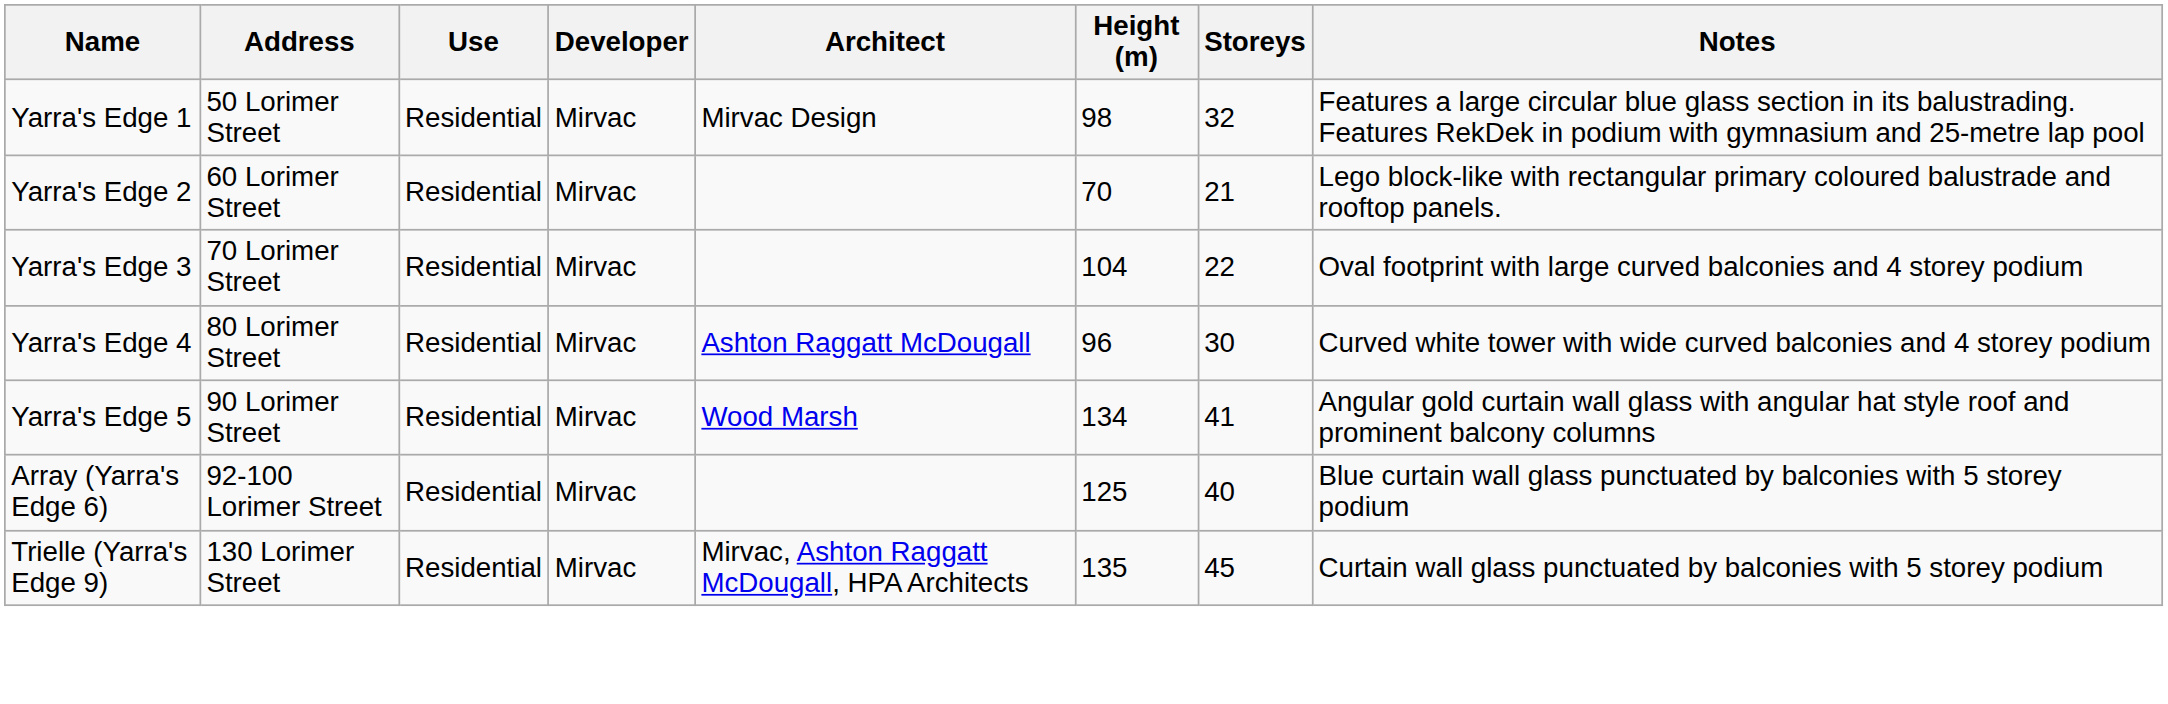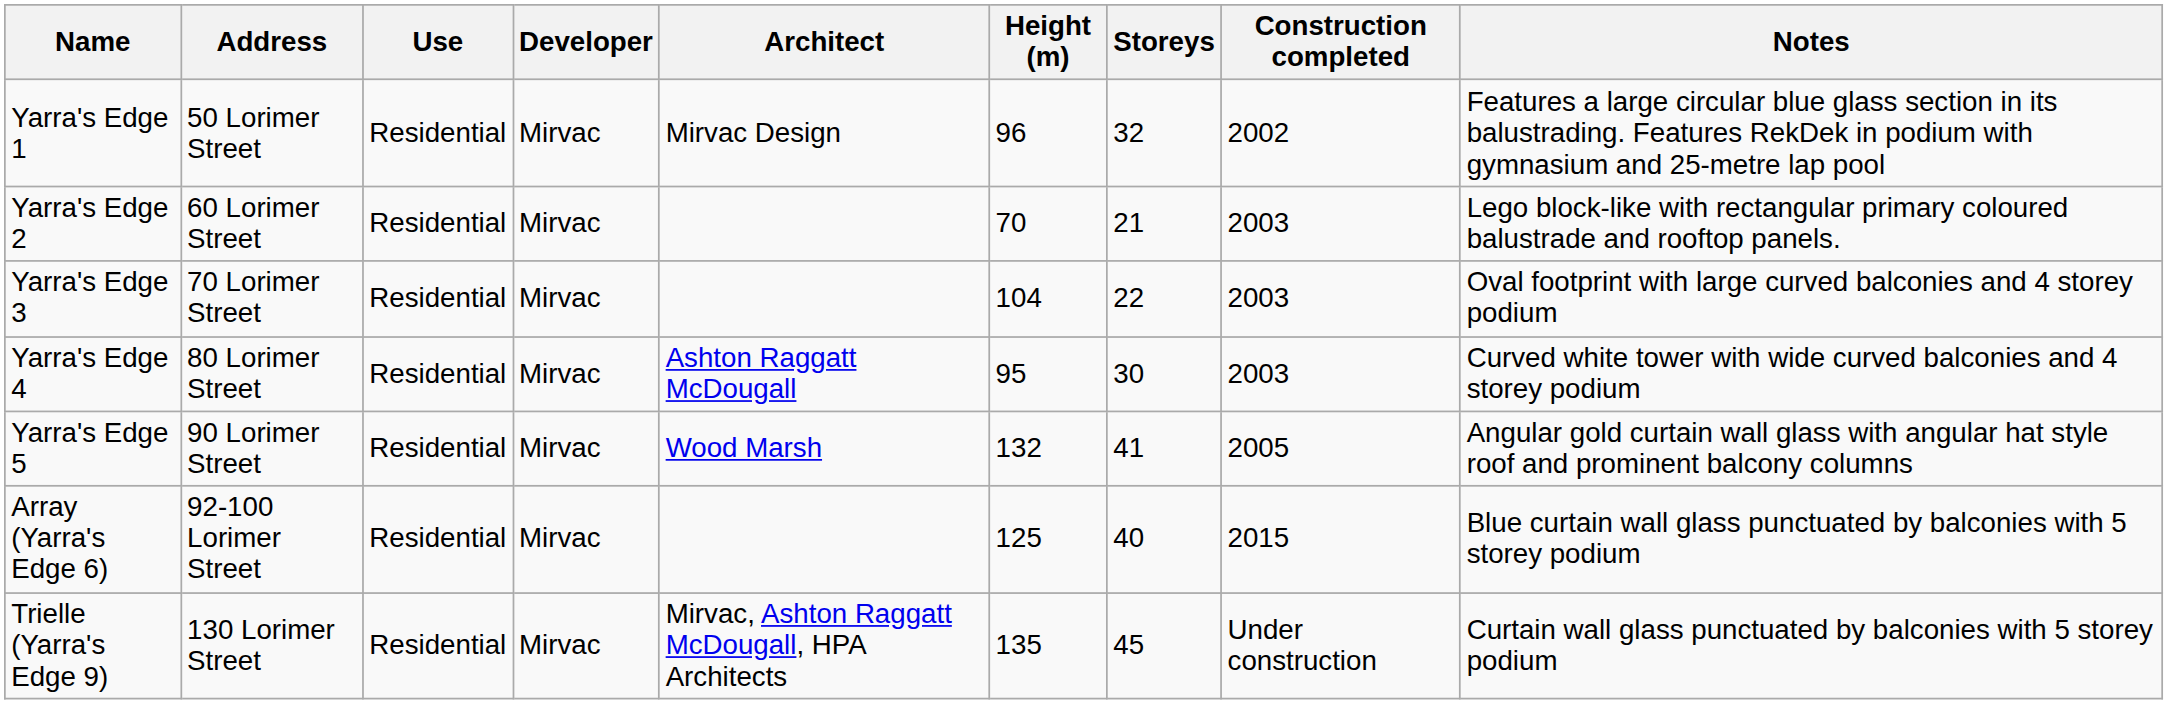 <table class="wikitable sortable">
 <tr>
 <th>Name</th>
 <th>Address</th>
 <th>Use</th>
 <th>Developer</th>
 <th>Architect</th>
 <th>Height (m)</th>
 <th>Storeys</th>
+<th>Construction completed</th>
 <th>Notes</th>
 </tr>
 <tr>
 <td>Yarra's Edge 1</td>
 <td>50 Lorimer Street</td>
 <td>Residential</td>
 <td>Mirvac</td>
 <td>Mirvac Design</td>
-<td>98</td>
+<td>96</td>
 <td>32</td>
+<td>2002</td>
 <td>Features a large circular blue glass section in its balustrading. Features RekDek in podium with gymnasium and 25-metre lap pool</td>
 </tr>
 <tr>
 <td>Yarra's Edge 2</td>
 <td>60 Lorimer Street</td>
 <td>Residential</td>
 <td>Mirvac</td>
 <td></td>
 <td>70</td>
 <td>21</td>
+<td>2003</td>
 <td>Lego block-like with rectangular primary coloured balustrade and rooftop panels.</td>
 </tr>
 <tr>
 <td>Yarra's Edge 3</td>
 <td>70 Lorimer Street</td>
 <td>Residential</td>
 <td>Mirvac</td>
 <td></td>
 <td>104</td>
 <td>22</td>
+<td>2003</td>
 <td>Oval footprint with large curved balconies and 4 storey podium</td>
 </tr>
 <tr>
 <td>Yarra's Edge 4</td>
 <td>80 Lorimer Street</td>
 <td>Residential</td>
 <td>Mirvac</td>
 <td><a href='#'>Ashton Raggatt McDougall</a></td>
-<td>96</td>
+<td>95</td>
 <td>30</td>
+<td>2003</td>
 <td>Curved white tower with wide curved balconies and 4 storey podium</td>
 </tr>
 <tr>
 <td>Yarra's Edge 5</td>
 <td>90 Lorimer Street</td>
 <td>Residential</td>
 <td>Mirvac</td>
 <td><a href='#'>Wood Marsh</a></td>
-<td>134</td>
+<td>132</td>
 <td>41</td>
+<td>2005</td>
 <td>Angular gold curtain wall glass with angular hat style roof and prominent balcony columns</td>
 </tr>
 <tr>
 <td>Array (Yarra's Edge 6)</td>
 <td>92-100 Lorimer Street</td>
 <td>Residential</td>
 <td>Mirvac</td>
 <td></td>
 <td>125</td>
 <td>40</td>
+<td>2015</td>
 <td>Blue curtain wall glass punctuated by balconies with 5 storey podium</td>
 </tr>
 <tr>
 <td>Trielle (Yarra's Edge 9)</td>
 <td>130 Lorimer Street</td>
 <td>Residential</td>
 <td>Mirvac</td>
 <td>Mirvac, <a href='#'>Ashton Raggatt McDougall</a>, HPA Architects</td>
 <td>135</td>
 <td>45</td>
+<td>Under construction</td>
 <td>Curtain wall glass punctuated by balconies with 5 storey podium</td>
 </tr>
 </table>
